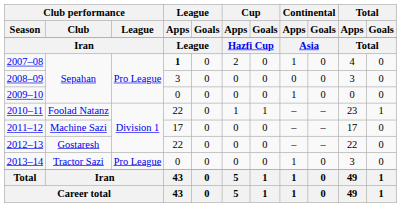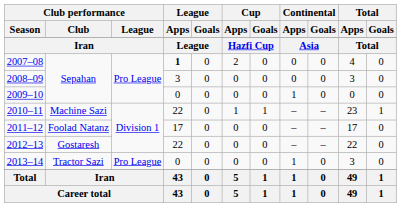 <table class="wikitable" style="text-align:center">
 <tr>
 <th colspan=3>Club performance</th>
 <th colspan=2>League</th>
 <th colspan=2>Cup</th>
 <th colspan=2>Continental</th>
 <th colspan=2>Total</th>
 </tr>
 <tr>
 <th>Season</th>
 <th>Club</th>
 <th>League</th>
 <th>Apps</th>
 <th>Goals</th>
 <th>Apps</th>
 <th>Goals</th>
 <th>Apps</th>
 <th>Goals</th>
 <th>Apps</th>
 <th>Goals</th>
 </tr>
 <tr>
 </tr>
 <tr>
 <th colspan=3>Iran</th>
 <th colspan=2>League</th>
 <th colspan=2><a href='#'>Hazfi Cup</a></th>
 <th colspan=2><a href='#'>Asia</a></th>
 <th colspan=2>Total</th>
 </tr>
 <tr>
 <td><a href='#'>2007–08</a></td>
 <td rowspan="3"><a href='#'>Sepahan</a></td>
 <td rowspan="3"><a href='#'>Pro League</a></td>
 <td><strong>1</strong></td>
 <td>0</td>
 <td>2</td>
 <td>0</td>
-<td>1</td>
+<td>0</td>
 <td>0</td>
 <td>4</td>
 <td>0</td>
 </tr>
 <tr>
 <td><a href='#'>2008–09</a></td>
 <td>3</td>
 <td>0</td>
 <td>0</td>
 <td>0</td>
 <td>0</td>
 <td>0</td>
 <td>3</td>
 <td>0</td>
 </tr>
 <tr>
 <td><a href='#'>2009–10</a></td>
 <td>0</td>
 <td>0</td>
 <td>0</td>
 <td>0</td>
 <td>1</td>
 <td>0</td>
 <td>0</td>
 <td>0</td>
 </tr>
 <tr>
 <td><a href='#'>2010–11</a></td>
-<td rowspan="1"><a href='#'>Foolad Natanz</a></td>
+<td rowspan="1"><a href='#'>Machine Sazi</a></td>
 <td rowspan="3"><a href='#'>Division 1</a></td>
 <td>22</td>
 <td>0</td>
 <td>1</td>
 <td>1</td>
 <td>–</td>
 <td>–</td>
 <td>23</td>
 <td>1</td>
 </tr>
 <tr>
 <td><a href='#'>2011–12</a></td>
-<td rowspan="1"><a href='#'>Machine Sazi</a></td>
+<td rowspan="1"><a href='#'>Foolad Natanz</a></td>
 <td>17</td>
 <td>0</td>
 <td>0</td>
 <td>0</td>
 <td>–</td>
 <td>–</td>
 <td>17</td>
 <td>0</td>
 </tr>
 <tr>
 <td><a href='#'>2012–13</a></td>
 <td rowspan="1"><a href='#'>Gostaresh</a></td>
 <td>22</td>
 <td>0</td>
 <td>0</td>
 <td>0</td>
 <td>–</td>
 <td>–</td>
 <td>22</td>
 <td>0</td>
 </tr>
 <tr>
 <td><a href='#'>2013–14</a></td>
 <td rowspan="1"><a href='#'>Tractor Sazi</a></td>
 <td rowspan="1"><a href='#'>Pro League</a></td>
 <td>0</td>
 <td>0</td>
 <td>0</td>
 <td>0</td>
 <td>1</td>
 <td>0</td>
 <td>3</td>
 <td>0</td>
 </tr>
 <tr>
 </tr>
 <tr>
 <th rowspan=1>Total</th>
 <th colspan=2>Iran</th>
 <th>43</th>
 <th>0</th>
 <th>5</th>
 <th>1</th>
 <th>1</th>
 <th>0</th>
 <th>49</th>
 <th>1</th>
 </tr>
 <tr>
 <th colspan=3>Career total</th>
 <th>43</th>
 <th>0</th>
 <th>5</th>
 <th>1</th>
 <th>1</th>
 <th>0</th>
 <th>49</th>
 <th>1</th>
 </tr>
 </table>
